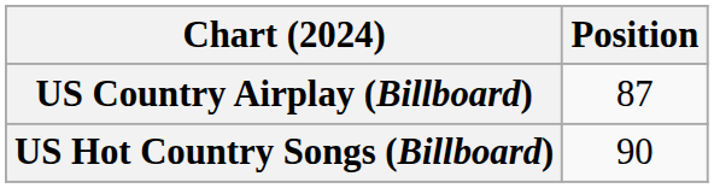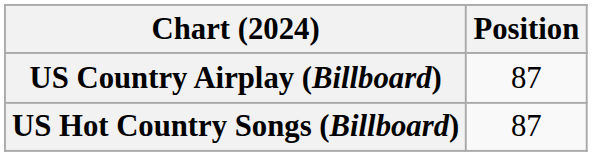 <table class="wikitable sortable plainrowheaders" style="text-align:center">
 <tr>
 <th scope="col">Chart (2024)</th>
 <th scope="col">Position</th>
 </tr>
 <tr>
 <th scope="row">US Country Airplay (<em>Billboard</em>)</th>
 <td>87</td>
 </tr>
 <tr>
 <th scope="row">US Hot Country Songs (<em>Billboard</em>)</th>
-<td>90</td>
+<td>87</td>
 </tr>
 </table>
